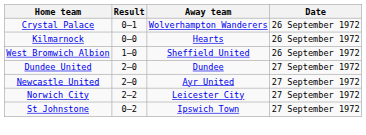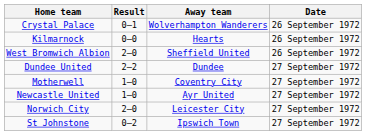 <table class="wikitable" style="text-align: center">
 <tr>
 <th>Home team</th>
 <th>Result</th>
 <th>Away team</th>
 <th>Date</th>
 </tr>
 <tr>
 <td><a href='#'>Crystal Palace</a></td>
 <td>0–1</td>
 <td><a href='#'>Wolverhampton Wanderers</a></td>
 <td>26 September 1972</td>
 </tr>
 <tr>
 <td><a href='#'>Kilmarnock</a></td>
 <td>0–0</td>
 <td><a href='#'>Hearts</a></td>
 <td>26 September 1972</td>
 </tr>
 <tr>
 <td><a href='#'>West Bromwich Albion</a></td>
-<td>1–0</td>
+<td>2–0</td>
 <td><a href='#'>Sheffield United</a></td>
 <td>26 September 1972</td>
 </tr>
 <tr>
 <td><a href='#'>Dundee United</a></td>
-<td>2–0</td>
+<td>2–2</td>
 <td><a href='#'>Dundee</a></td>
 <td>27 September 1972</td>
 </tr>
 <tr>
+<td><a href='#'>Motherwell</a></td>
+<td>1–0</td>
+<td><a href='#'>Coventry City</a></td>
+<td>27 September 1972</td>
+</tr>
+<tr>
 <td><a href='#'>Newcastle United</a></td>
-<td>2–0</td>
+<td>1–0</td>
 <td><a href='#'>Ayr United</a></td>
 <td>27 September 1972</td>
 </tr>
 <tr>
 <td><a href='#'>Norwich City</a></td>
-<td>2–2</td>
+<td>2–0</td>
 <td><a href='#'>Leicester City</a></td>
 <td>27 September 1972</td>
 </tr>
 <tr>
 <td><a href='#'>St Johnstone</a></td>
 <td>0–2</td>
 <td><a href='#'>Ipswich Town</a></td>
 <td>27 September 1972</td>
 </tr>
 </table>
